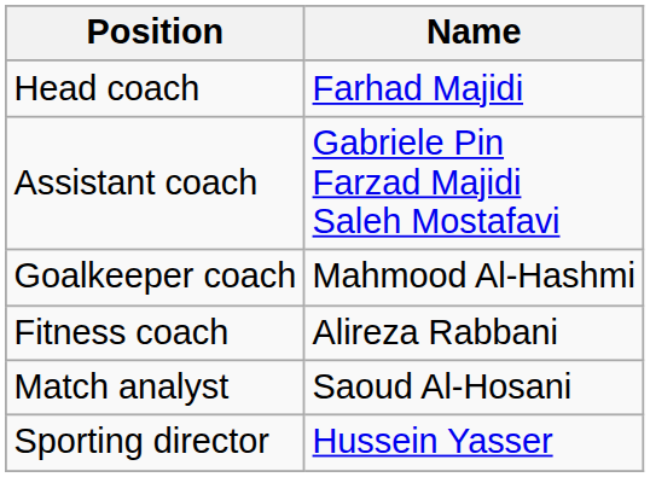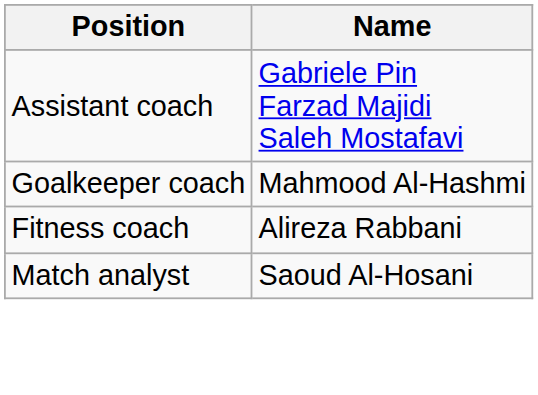 <table class="wikitable">
 <tr>
 <th>Position</th>
 <th>Name</th>
-</tr>
-<tr>
-<td>Head coach</td>
-<td> <a href='#'>Farhad Majidi</a></td>
 </tr>
 <tr>
 <td>Assistant coach</td>
 <td> <a href='#'>Gabriele Pin</a> <br>  <a href='#'>Farzad Majidi</a> <br>  <a href='#'>Saleh Mostafavi</a></td>
 </tr>
 <tr>
 <td>Goalkeeper coach</td>
 <td> Mahmood Al-Hashmi</td>
 </tr>
 <tr>
 <td>Fitness coach</td>
 <td> Alireza Rabbani</td>
 </tr>
 <tr>
 <td>Match analyst</td>
 <td> Saoud Al-Hosani</td>
 </tr>
-<tr>
-<td>Sporting director</td>
-<td> <a href='#'>Hussein Yasser</a></td>
-</tr>
 </table>
